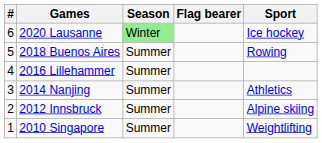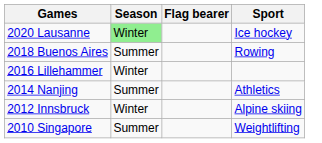 <table class="wikitable sortable">
 <tr>
-<th>#</th>
 <th>Games</th>
 <th>Season</th>
 <th>Flag bearer</th>
 <th>Sport</th>
 </tr>
 <tr>
-<td>6</td>
 <td><a href='#'>2020 Lausanne</a></td>
 <td style="background: lightgreen;">Winter</td>
 <td></td>
 <td><a href='#'>Ice hockey</a></td>
 </tr>
 <tr>
-<td>5</td>
 <td><a href='#'>2018 Buenos Aires</a></td>
 <td>Summer</td>
 <td></td>
 <td><a href='#'>Rowing</a></td>
 </tr>
 <tr>
-<td>4</td>
 <td><a href='#'>2016 Lillehammer</a></td>
-<td>Summer</td>
+<td>Winter</td>
 <td></td>
 <td></td>
 </tr>
 <tr>
-<td>3</td>
 <td><a href='#'>2014 Nanjing</a></td>
 <td>Summer</td>
 <td></td>
 <td><a href='#'>Athletics</a></td>
 </tr>
 <tr>
-<td>2</td>
 <td><a href='#'>2012 Innsbruck</a></td>
-<td>Summer</td>
+<td>Winter</td>
 <td></td>
 <td><a href='#'>Alpine skiing</a></td>
 </tr>
 <tr>
-<td>1</td>
 <td><a href='#'>2010 Singapore</a></td>
 <td>Summer</td>
 <td></td>
 <td><a href='#'>Weightlifting</a></td>
 </tr>
 </table>
